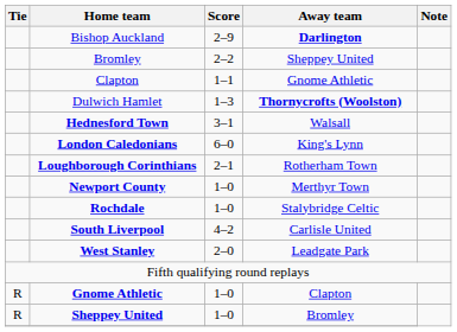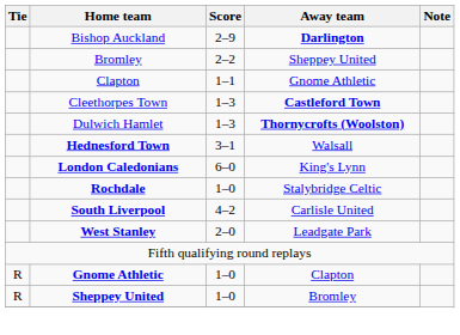 <table class="wikitable" style="text-align:center;">
 <tr>
 <th width=20>Tie</th>
 <th width=200>Home team</th>
 <th width=20>Score</th>
 <th width=200>Away team</th>
 <th width=25>Note</th>
 </tr>
 <tr>
 <td></td>
 <td><a href='#'>Bishop Auckland</a></td>
 <td>2–9</td>
 <td><strong><a href='#'>Darlington</a></strong></td>
 <td></td>
 </tr>
 <tr>
 <td></td>
 <td><a href='#'>Bromley</a></td>
 <td>2–2</td>
 <td><a href='#'>Sheppey United</a></td>
 <td></td>
 </tr>
 <tr>
 <td></td>
 <td><a href='#'>Clapton</a></td>
 <td>1–1</td>
 <td><a href='#'>Gnome Athletic</a></td>
 <td></td>
 </tr>
 <tr>
 <td></td>
+<td><a href='#'>Cleethorpes Town</a></td>
+<td>1–3</td>
+<td><strong><a href='#'>Castleford Town</a></strong></td>
+<td></td>
+</tr>
+<tr>
+<td></td>
 <td><a href='#'>Dulwich Hamlet</a></td>
 <td>1–3</td>
 <td><strong><a href='#'>Thornycrofts (Woolston)</a></strong></td>
 <td></td>
 </tr>
 <tr>
 <td></td>
 <td><strong><a href='#'>Hednesford Town</a></strong></td>
 <td>3–1</td>
 <td><a href='#'>Walsall</a></td>
 <td></td>
 </tr>
 <tr>
 <td></td>
 <td><strong><a href='#'>London Caledonians</a></strong></td>
 <td>6–0</td>
 <td><a href='#'>King's Lynn</a></td>
-<td></td>
-</tr>
-<tr>
-<td></td>
-<td><strong><a href='#'>Loughborough Corinthians</a></strong></td>
-<td>2–1</td>
-<td><a href='#'>Rotherham Town</a></td>
-<td></td>
-</tr>
-<tr>
-<td></td>
-<td><strong><a href='#'>Newport County</a></strong></td>
-<td>1–0</td>
-<td><a href='#'>Merthyr Town</a></td>
 <td></td>
 </tr>
 <tr>
 <td></td>
 <td><strong><a href='#'>Rochdale</a></strong></td>
 <td>1–0</td>
 <td><a href='#'>Stalybridge Celtic</a></td>
 <td></td>
 </tr>
 <tr>
 <td></td>
 <td><strong><a href='#'>South Liverpool</a></strong></td>
 <td>4–2</td>
 <td><a href='#'>Carlisle United</a></td>
 <td></td>
 </tr>
 <tr>
 <td></td>
 <td><strong><a href='#'>West Stanley</a></strong></td>
 <td>2–0</td>
 <td><a href='#'>Leadgate Park</a></td>
 <td></td>
 </tr>
 <tr>
 <td colspan="5">Fifth qualifying round replays</td>
 </tr>
 <tr>
 <td>R</td>
 <td><strong><a href='#'>Gnome Athletic</a></strong></td>
 <td>1–0</td>
 <td><a href='#'>Clapton</a></td>
 <td></td>
 </tr>
 <tr>
 <td>R</td>
 <td><strong><a href='#'>Sheppey United</a></strong></td>
 <td>1–0</td>
 <td><a href='#'>Bromley</a></td>
 </tr>
 <tr>
 </tr>
 </table>
